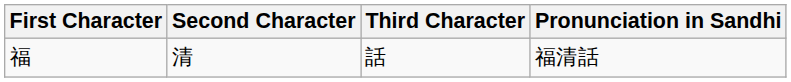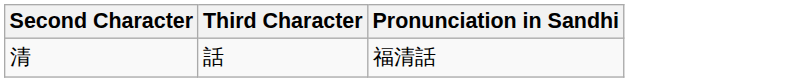 <table class="wikitable">
 <tr>
-<th>First Character</th>
 <th>Second Character</th>
 <th>Third Character</th>
 <th>Pronunciation in Sandhi</th>
 </tr>
 <tr>
-<td>福 </td>
 <td>清 </td>
 <td>話 </td>
 <td>福清話 </td>
 </tr>
 </table>
